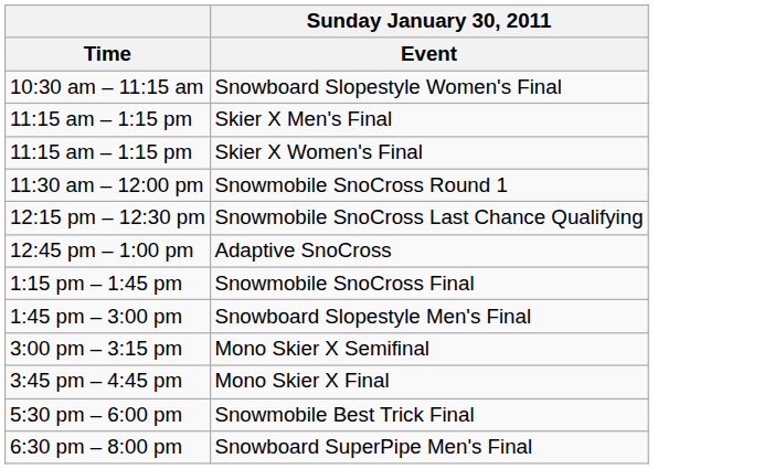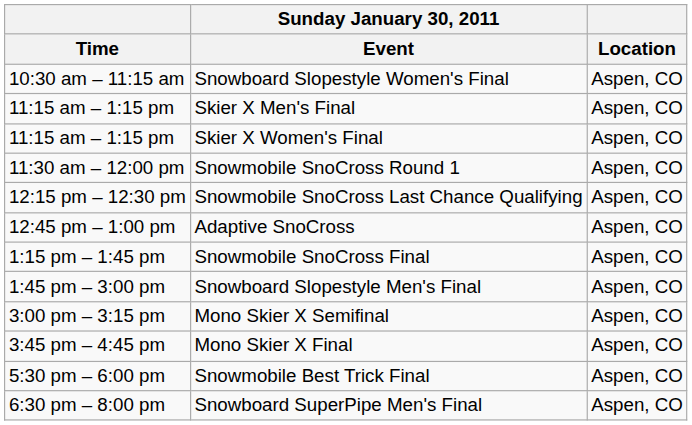 <table class="wikitable">
 <tr>
 <th></th>
 <th>Sunday January 30, 2011</th>
+<th></th>
 </tr>
 <tr>
 <th>Time</th>
 <th>Event</th>
+<th>Location</th>
 </tr>
 <tr>
 <td>10:30 am – 11:15 am</td>
 <td>Snowboard Slopestyle Women's Final</td>
+<td>Aspen, CO</td>
 </tr>
 <tr>
 <td>11:15 am – 1:15 pm</td>
 <td>Skier X Men's Final</td>
+<td>Aspen, CO</td>
 </tr>
 <tr>
 <td>11:15 am – 1:15 pm</td>
 <td>Skier X Women's Final</td>
+<td>Aspen, CO</td>
 </tr>
 <tr>
 <td>11:30 am – 12:00 pm</td>
 <td>Snowmobile SnoCross Round 1</td>
+<td>Aspen, CO</td>
 </tr>
 <tr>
 <td>12:15 pm – 12:30 pm</td>
 <td>Snowmobile SnoCross Last Chance Qualifying</td>
+<td>Aspen, CO</td>
 </tr>
 <tr>
 <td>12:45 pm – 1:00 pm</td>
 <td>Adaptive SnoCross</td>
+<td>Aspen, CO</td>
 </tr>
 <tr>
 <td>1:15 pm – 1:45 pm</td>
 <td>Snowmobile SnoCross Final</td>
+<td>Aspen, CO</td>
 </tr>
 <tr>
 <td>1:45 pm – 3:00 pm</td>
 <td>Snowboard Slopestyle Men's Final</td>
+<td>Aspen, CO</td>
 </tr>
 <tr>
 <td>3:00 pm – 3:15 pm</td>
 <td>Mono Skier X Semifinal</td>
+<td>Aspen, CO</td>
 </tr>
 <tr>
 <td>3:45 pm – 4:45 pm</td>
 <td>Mono Skier X Final</td>
+<td>Aspen, CO</td>
 </tr>
 <tr>
 <td>5:30 pm – 6:00 pm</td>
 <td>Snowmobile Best Trick Final</td>
+<td>Aspen, CO</td>
 </tr>
 <tr>
 <td>6:30 pm – 8:00 pm</td>
 <td>Snowboard SuperPipe Men's Final</td>
+<td>Aspen, CO</td>
 </tr>
 </table>
